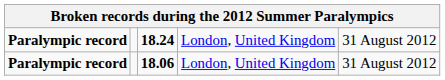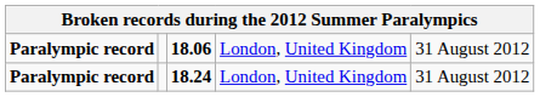 <table class="wikitable">
 <tr>
 <th colspan="5">Broken records during the 2012 Summer Paralympics</th>
+</tr>
+<tr>
+<td><strong>Paralympic record</strong></td>
+<td></td>
+<td><strong>18.06</strong></td>
+<td><a href='#'>London</a>, <a href='#'>United Kingdom</a></td>
+<td>31 August 2012</td>
 </tr>
 <tr>
 <td><strong>Paralympic record</strong></td>
 <td></td>
 <td><strong>18.24</strong></td>
 <td><a href='#'>London</a>, <a href='#'>United Kingdom</a></td>
 <td>31 August 2012</td>
 </tr>
-<tr>
-<td><strong>Paralympic record</strong></td>
-<td></td>
-<td><strong>18.06</strong></td>
-<td><a href='#'>London</a>, <a href='#'>United Kingdom</a></td>
-<td>31 August 2012</td>
-</tr>
 </table>
